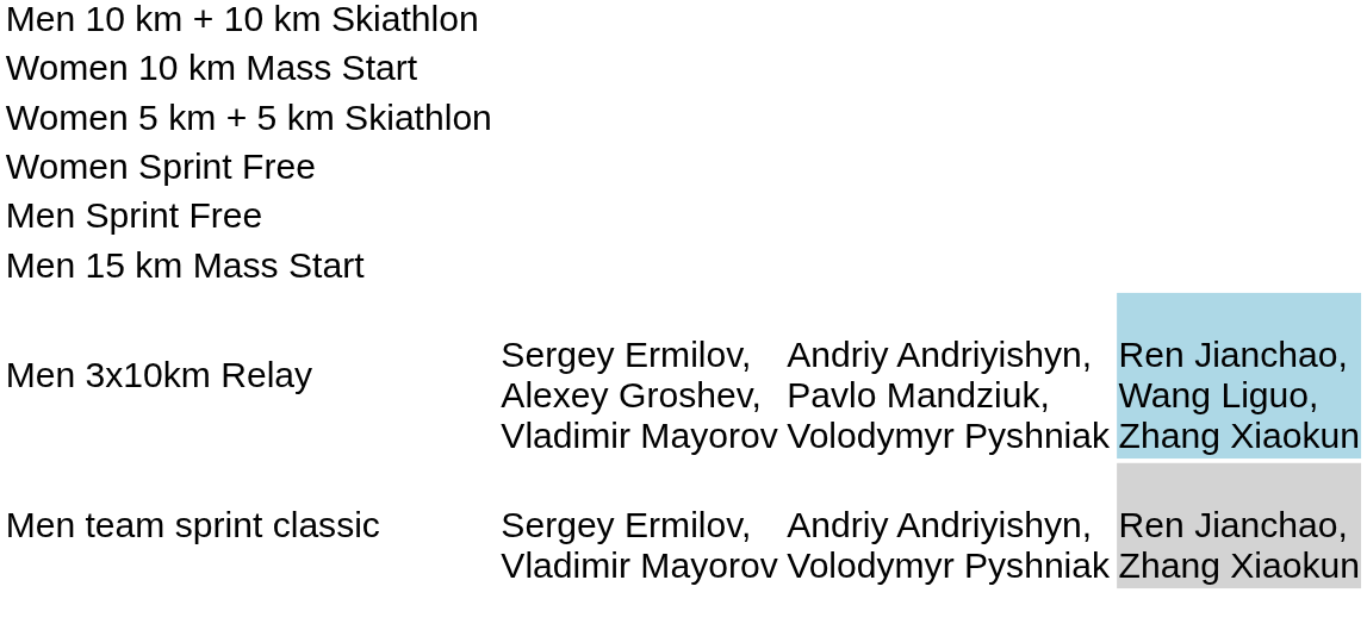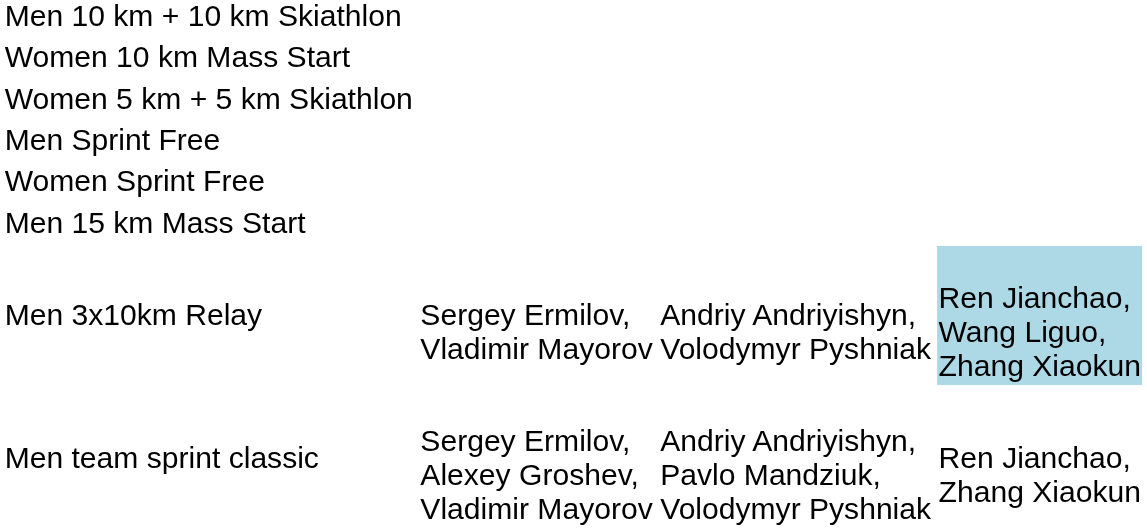 <table>
 <tr>
 <td>Men 10 km + 10 km Skiathlon</td>
 <td></td>
 <td></td>
 <td></td>
 </tr>
 <tr>
 <td>Women 10 km Mass Start</td>
 <td></td>
 <td></td>
 <td></td>
 </tr>
 <tr>
 <td>Women 5 km + 5 km Skiathlon</td>
 <td></td>
 <td></td>
 <td></td>
 </tr>
 <tr>
-<td>Women Sprint Free</td>
+<td>Men Sprint Free</td>
 <td></td>
 <td></td>
 <td></td>
 </tr>
 <tr>
-<td>Men Sprint Free</td>
+<td>Women Sprint Free</td>
 <td></td>
 <td></td>
 <td></td>
 </tr>
 <tr>
 <td>Men 15 km Mass Start</td>
 <td></td>
 <td></td>
 <td></td>
 </tr>
 <tr>
 <td>Men 3x10km Relay</td>
-<td><br> Sergey Ermilov, <br> Alexey Groshev,<br>Vladimir Mayorov</td>
-<td><br>Andriy Andriyishyn,<br>Pavlo Mandziuk,<br>Volodymyr Pyshniak</td>
+<td><br> Sergey Ermilov, <br>Vladimir Mayorov</td>
+<td><br>Andriy Andriyishyn, <br>Volodymyr Pyshniak</td>
 <td style="background: lightblue;"><br>Ren Jianchao,<br>Wang Liguo,<br>Zhang Xiaokun</td>
 </tr>
 <tr>
 <td>Men team sprint classic</td>
-<td><br> Sergey Ermilov, <br>Vladimir Mayorov</td>
-<td><br>Andriy Andriyishyn, <br>Volodymyr Pyshniak</td>
-<td style="background: lightgrey;"><br>Ren Jianchao,<br>Zhang Xiaokun</td>
+<td><br> Sergey Ermilov, <br> Alexey Groshev,<br>Vladimir Mayorov</td>
+<td><br>Andriy Andriyishyn,<br>Pavlo Mandziuk,<br>Volodymyr Pyshniak</td>
+<td><br>Ren Jianchao,<br>Zhang Xiaokun</td>
 </tr>
 </table>
